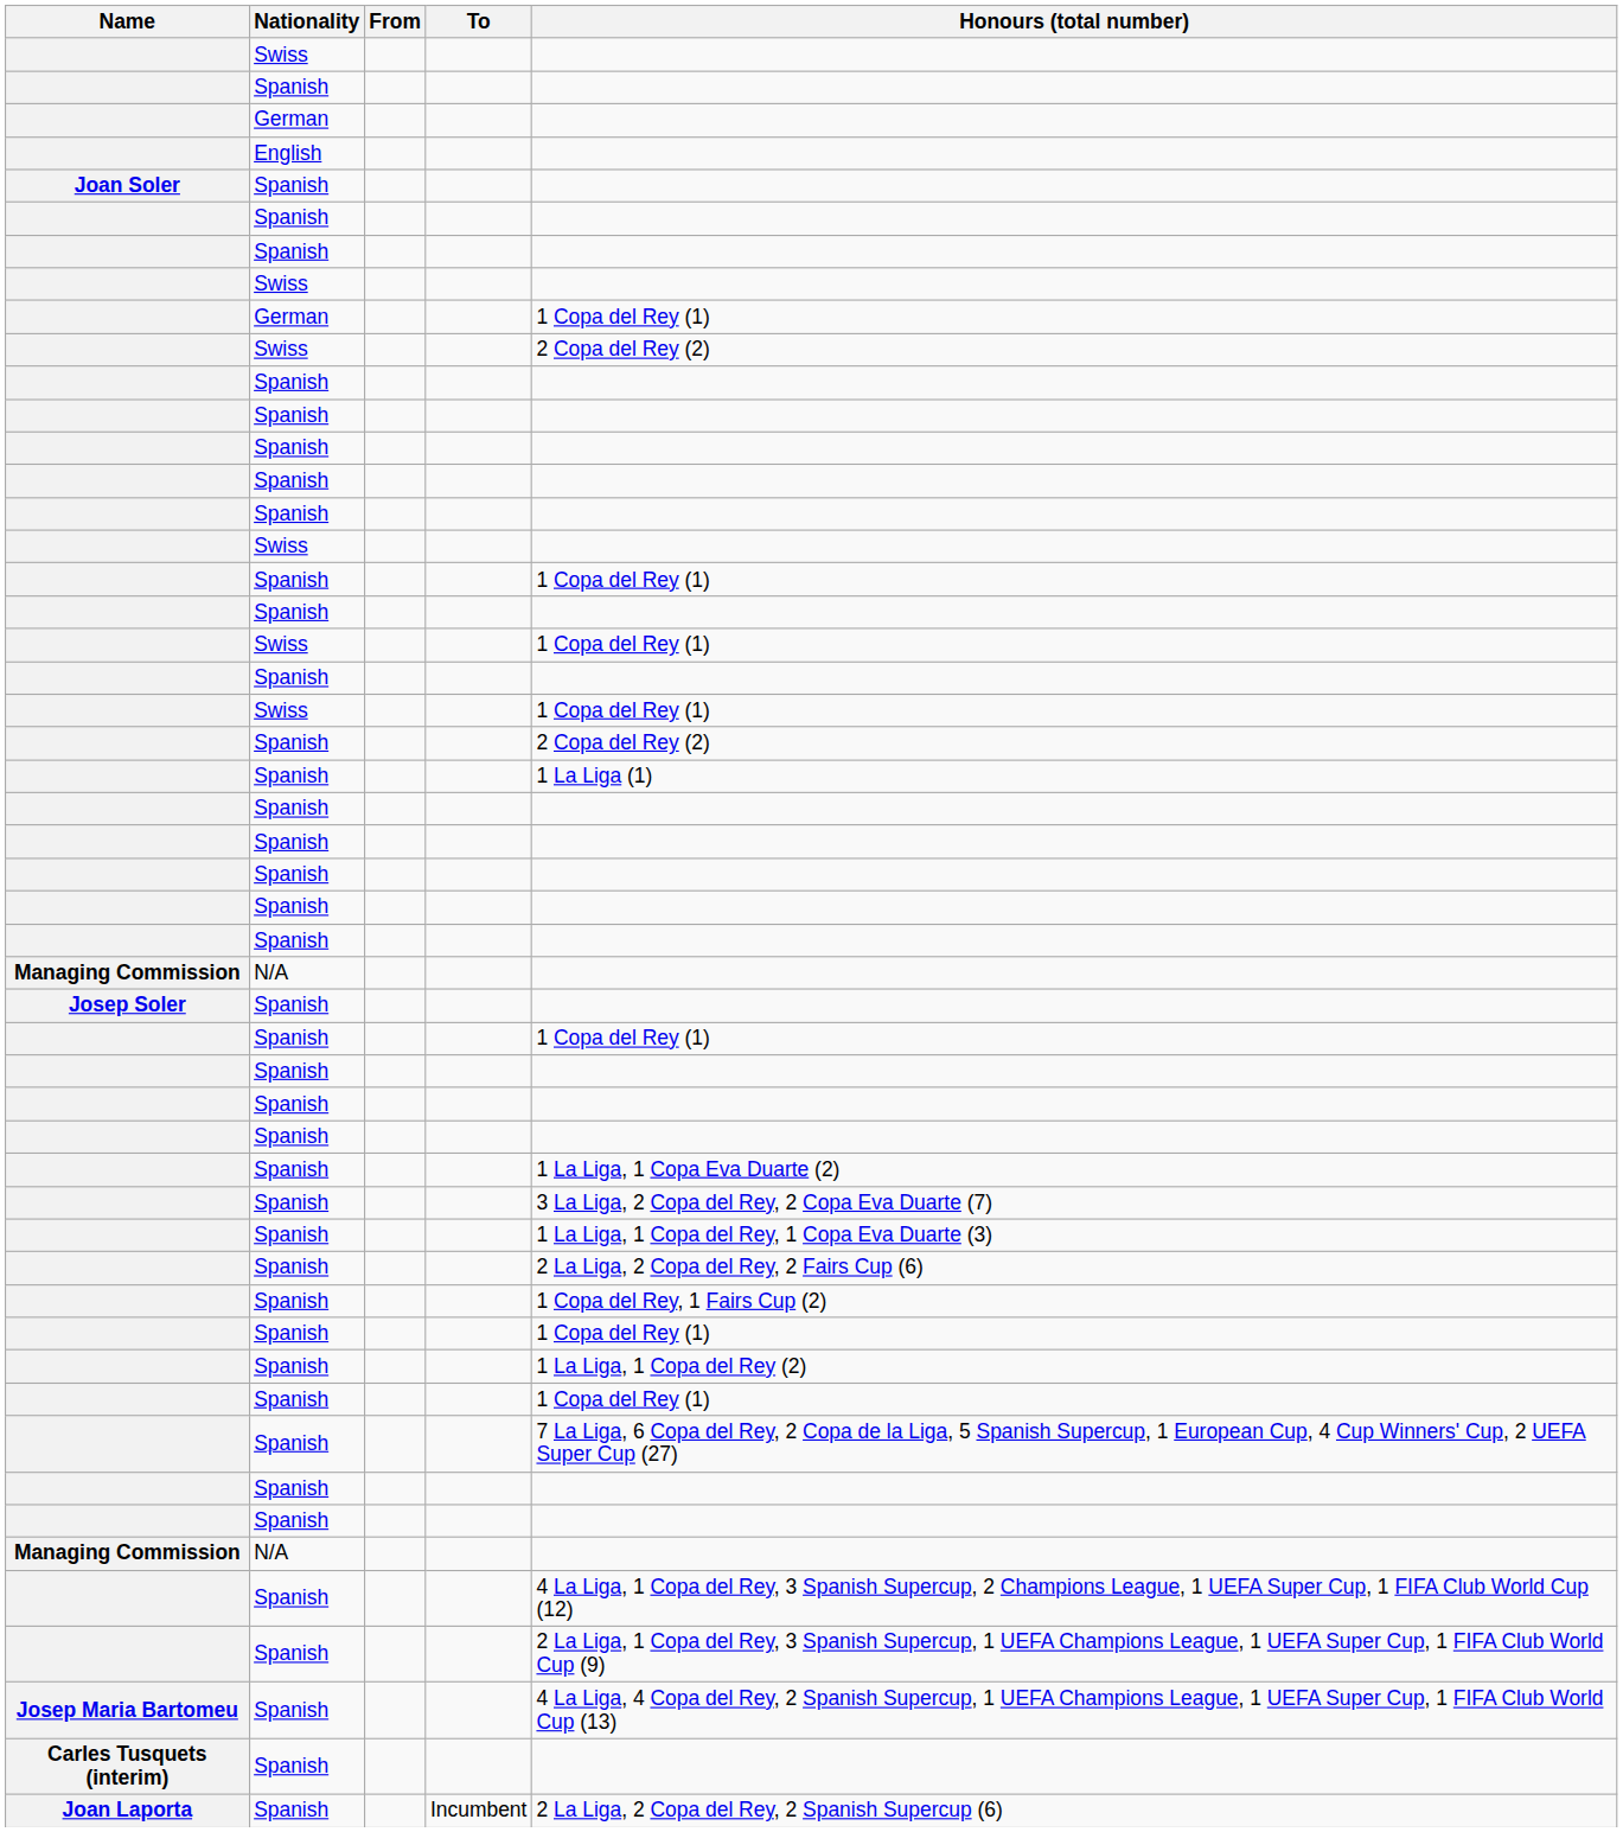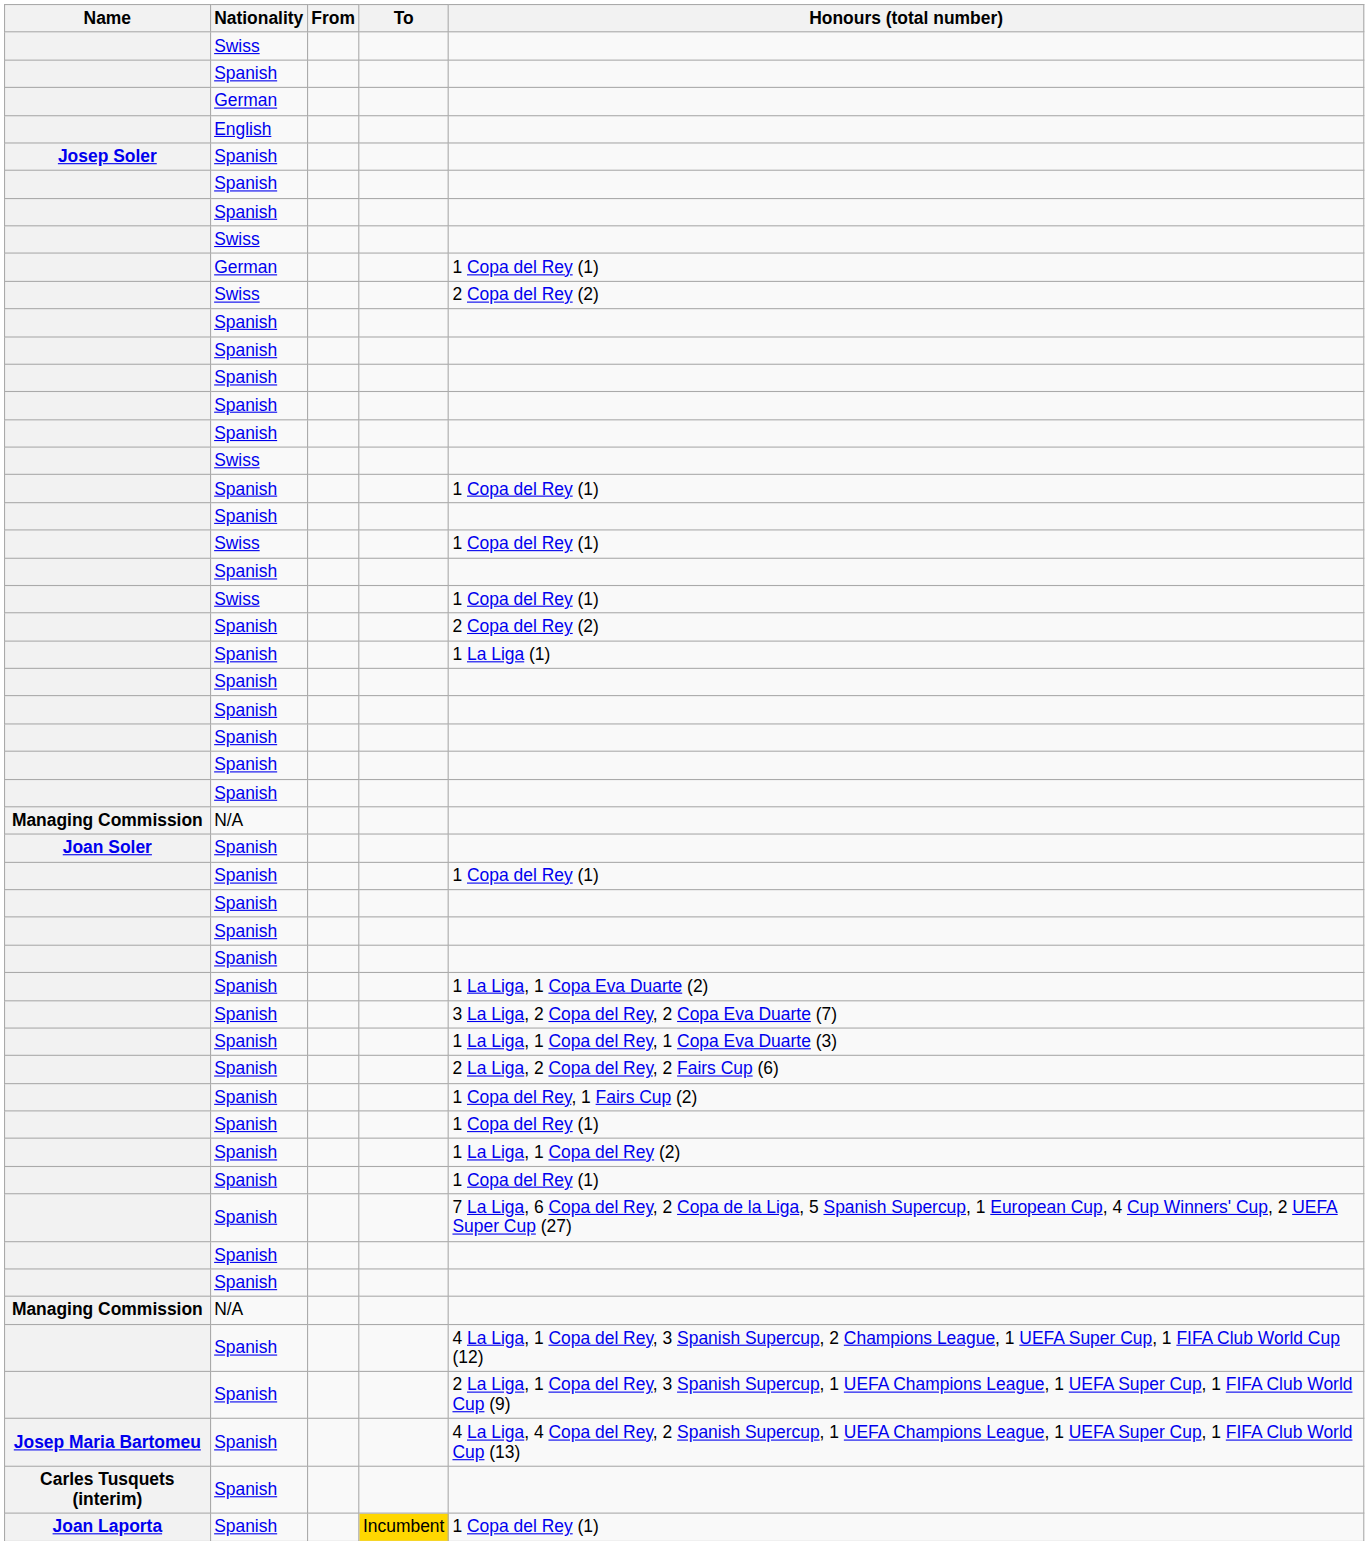 <table class="wikitable plainrowheaders sortable" style="text-align: left;">
 <tr>
 <th scope=col>Name</th>
 <th scope=col>Nationality</th>
 <th scope=col>From</th>
 <th scope=col class="unsortable">To</th>
 <th scope=col class="unsortable">Honours (total number)</th>
 </tr>
 <tr>
 <th scope=row></th>
 <td align=left> <a href='#'>Swiss</a></td>
 <td align=left></td>
 <td align=left></td>
 <td></td>
 </tr>
 <tr>
 <th scope=row></th>
 <td align=left> <a href='#'>Spanish</a></td>
 <td align=left></td>
 <td align=left></td>
 <td></td>
 </tr>
 <tr>
 <th scope=row></th>
 <td align=left> <a href='#'>German</a></td>
 <td align=left></td>
 <td align=left></td>
 <td></td>
 </tr>
 <tr>
 <th scope=row></th>
 <td align=left> <a href='#'>English</a></td>
 <td align=left></td>
 <td align=left></td>
 <td></td>
 </tr>
 <tr>
-<th scope=row><a href='#'>Joan Soler</a></th>
+<th scope=row><a href='#'>Josep Soler</a></th>
 <td align=left> <a href='#'>Spanish</a></td>
 <td align=left></td>
 <td align=left></td>
 <td></td>
 </tr>
 <tr>
 <th scope=row></th>
 <td align=left> <a href='#'>Spanish</a></td>
 <td align=left></td>
 <td align=left></td>
 <td></td>
 </tr>
 <tr>
 <th scope=row></th>
 <td align=left> <a href='#'>Spanish</a></td>
 <td align=left></td>
 <td align=left></td>
 <td></td>
 </tr>
 <tr>
 <th scope=row></th>
 <td align=left> <a href='#'>Swiss</a></td>
 <td align=left></td>
 <td align=left></td>
 <td></td>
 </tr>
 <tr>
 <th scope=row></th>
 <td align=left> <a href='#'>German</a></td>
 <td align=left></td>
 <td align=left></td>
 <td>1 <a href='#'>Copa del Rey</a> (1)</td>
 </tr>
 <tr>
 <th scope=row></th>
 <td align=left> <a href='#'>Swiss</a></td>
 <td align=left></td>
 <td align=left></td>
 <td>2 <a href='#'>Copa del Rey</a> (2)</td>
 </tr>
 <tr>
 <th scope=row></th>
 <td align=left> <a href='#'>Spanish</a></td>
 <td align=left></td>
 <td align=left></td>
 <td></td>
 </tr>
 <tr>
 <th scope=row></th>
 <td align=left> <a href='#'>Spanish</a></td>
 <td align=left></td>
 <td align=left></td>
 <td></td>
 </tr>
 <tr>
 <th scope=row></th>
 <td align=left> <a href='#'>Spanish</a></td>
 <td align=left></td>
 <td align=left></td>
 <td></td>
 </tr>
 <tr>
 <th scope=row></th>
 <td align=left> <a href='#'>Spanish</a></td>
 <td align=left></td>
 <td align=left></td>
 <td></td>
 </tr>
 <tr>
 <th scope=row></th>
 <td align=left> <a href='#'>Spanish</a></td>
 <td align=left></td>
 <td align=left></td>
 <td></td>
 </tr>
 <tr>
 <th scope=row></th>
 <td align=left> <a href='#'>Swiss</a></td>
 <td align=left></td>
 <td align=left></td>
 <td></td>
 </tr>
 <tr>
 <th scope=row></th>
 <td align=left> <a href='#'>Spanish</a></td>
 <td align=left></td>
 <td align=left></td>
 <td>1 <a href='#'>Copa del Rey</a> (1)</td>
 </tr>
 <tr>
 <th scope=row></th>
 <td align=left> <a href='#'>Spanish</a></td>
 <td align=left></td>
 <td align=left></td>
 <td></td>
 </tr>
 <tr>
 <th scope=row></th>
 <td align=left> <a href='#'>Swiss</a></td>
 <td align=left></td>
 <td align=left></td>
 <td>1 <a href='#'>Copa del Rey</a> (1)</td>
 </tr>
 <tr>
 <th scope=row></th>
 <td align=left> <a href='#'>Spanish</a></td>
 <td align=left></td>
 <td align=left></td>
 <td></td>
 </tr>
 <tr>
 <th scope=row></th>
 <td align=left> <a href='#'>Swiss</a></td>
 <td align=left></td>
 <td align=left></td>
 <td>1 <a href='#'>Copa del Rey</a> (1)</td>
 </tr>
 <tr>
 <th scope=row></th>
 <td align=left> <a href='#'>Spanish</a></td>
 <td align=left></td>
 <td align=left></td>
 <td>2 <a href='#'>Copa del Rey</a> (2)</td>
 </tr>
 <tr>
 <th scope=row></th>
 <td align=left> <a href='#'>Spanish</a></td>
 <td align=left></td>
 <td align=left></td>
 <td>1 <a href='#'>La Liga</a> (1)</td>
 </tr>
 <tr>
 <th scope=row></th>
 <td align=left> <a href='#'>Spanish</a></td>
 <td align=left></td>
 <td align=left></td>
 <td></td>
 </tr>
 <tr>
 <th scope=row></th>
 <td align=left> <a href='#'>Spanish</a></td>
 <td align=left></td>
 <td align=left></td>
 <td></td>
 </tr>
 <tr>
 <th scope=row></th>
 <td align=left> <a href='#'>Spanish</a></td>
 <td align=left></td>
 <td align=left></td>
 <td></td>
 </tr>
 <tr>
 <th scope=row></th>
 <td align=left> <a href='#'>Spanish</a></td>
 <td align=left></td>
 <td align=left></td>
 <td></td>
 </tr>
 <tr>
 <th scope=row></th>
 <td align=left> <a href='#'>Spanish</a></td>
 <td align=left></td>
 <td align=left></td>
 <td></td>
 </tr>
 <tr>
 <th scope=row>Managing Commission</th>
 <td>N/A</td>
 <td align=left></td>
 <td align=left></td>
 <td></td>
 </tr>
 <tr>
-<th scope=row><a href='#'>Josep Soler</a></th>
+<th scope=row><a href='#'>Joan Soler</a></th>
 <td align=left> <a href='#'>Spanish</a></td>
 <td align=left></td>
 <td align=left></td>
 <td></td>
 </tr>
 <tr>
 <th scope=row></th>
 <td align=left> <a href='#'>Spanish</a></td>
 <td align=left></td>
 <td align=left></td>
 <td>1 <a href='#'>Copa del Rey</a> (1)</td>
 </tr>
 <tr>
 <th scope=row></th>
 <td align=left> <a href='#'>Spanish</a></td>
 <td align=left></td>
 <td align=left></td>
 <td></td>
 </tr>
 <tr>
 <th scope=row></th>
 <td align=left> <a href='#'>Spanish</a></td>
 <td align=left></td>
 <td align=left></td>
 <td></td>
 </tr>
 <tr>
 <th scope=row></th>
 <td align=left> <a href='#'>Spanish</a></td>
 <td align=left></td>
 <td align=left></td>
 <td></td>
 </tr>
 <tr>
 <th scope=row></th>
 <td align=left> <a href='#'>Spanish</a></td>
 <td align=left></td>
 <td align=left></td>
 <td>1 <a href='#'>La Liga</a>, 1 <a href='#'>Copa Eva Duarte</a> (2)</td>
 </tr>
 <tr>
 <th scope=row></th>
 <td align=left> <a href='#'>Spanish</a></td>
 <td align=left></td>
 <td align=left></td>
 <td>3 <a href='#'>La Liga</a>, 2 <a href='#'>Copa del Rey</a>, 2 <a href='#'>Copa Eva Duarte</a> (7)</td>
 </tr>
 <tr>
 <th scope=row></th>
 <td align=left> <a href='#'>Spanish</a></td>
 <td align=left></td>
 <td align=left></td>
 <td>1 <a href='#'>La Liga</a>, 1 <a href='#'>Copa del Rey</a>, 1 <a href='#'>Copa Eva Duarte</a> (3)</td>
 </tr>
 <tr>
 <th scope=row></th>
 <td align=left> <a href='#'>Spanish</a></td>
 <td align=left></td>
 <td align=left></td>
 <td>2 <a href='#'>La Liga</a>, 2 <a href='#'>Copa del Rey</a>, 2 <a href='#'>Fairs Cup</a> (6)</td>
 </tr>
 <tr>
 <th scope=row></th>
 <td align=left> <a href='#'>Spanish</a></td>
 <td align=left></td>
 <td align=left></td>
 <td>1 <a href='#'>Copa del Rey</a>, 1 <a href='#'>Fairs Cup</a> (2)</td>
 </tr>
 <tr>
 <th scope=row></th>
 <td align=left> <a href='#'>Spanish</a></td>
 <td align=left></td>
 <td align=left></td>
 <td>1 <a href='#'>Copa del Rey</a> (1)</td>
 </tr>
 <tr>
 <th scope=row></th>
 <td align=left> <a href='#'>Spanish</a></td>
 <td align=left></td>
 <td align=left></td>
 <td>1 <a href='#'>La Liga</a>, 1 <a href='#'>Copa del Rey</a> (2)</td>
 </tr>
 <tr>
 <th scope=row></th>
 <td align=left> <a href='#'>Spanish</a></td>
 <td align=left></td>
 <td align=left></td>
 <td>1 <a href='#'>Copa del Rey</a> (1)</td>
 </tr>
 <tr>
 <th scope=row></th>
 <td align=left> <a href='#'>Spanish</a></td>
 <td align=left></td>
 <td align=left></td>
 <td>7 <a href='#'>La Liga</a>, 6 <a href='#'>Copa del Rey</a>, 2 <a href='#'>Copa de la Liga</a>, 5 <a href='#'>Spanish Supercup</a>, 1 <a href='#'>European Cup</a>, 4 <a href='#'>Cup Winners' Cup</a>, 2 <a href='#'>UEFA Super Cup</a> (27)</td>
 </tr>
 <tr>
 <th scope=row></th>
 <td align=left> <a href='#'>Spanish</a></td>
 <td align=left></td>
 <td align=left></td>
 <td></td>
 </tr>
 <tr>
 <th scope=row></th>
 <td align=left> <a href='#'>Spanish</a></td>
 <td align=left></td>
 <td align=left></td>
 <td></td>
 </tr>
 <tr>
 <th scope=row>Managing Commission</th>
 <td>N/A</td>
 <td align=left></td>
 <td align=left></td>
 <td></td>
 </tr>
 <tr>
 <th scope=row></th>
 <td align=left> <a href='#'>Spanish</a></td>
 <td align=left></td>
 <td align=left></td>
 <td>4 <a href='#'>La Liga</a>, 1 <a href='#'>Copa del Rey</a>, 3 <a href='#'>Spanish Supercup</a>, 2 <a href='#'>Champions League</a>, 1 <a href='#'>UEFA Super Cup</a>, 1 <a href='#'>FIFA Club World Cup</a> (12)</td>
 </tr>
 <tr>
 <th scope=row></th>
 <td align=left> <a href='#'>Spanish</a></td>
 <td align=left></td>
 <td align=left></td>
 <td>2 <a href='#'>La Liga</a>, 1 <a href='#'>Copa del Rey</a>, 3 <a href='#'>Spanish Supercup</a>, 1 <a href='#'>UEFA Champions League</a>, 1 <a href='#'>UEFA Super Cup</a>, 1 <a href='#'>FIFA Club World Cup</a> (9)</td>
 </tr>
 <tr>
 <th scope=row><a href='#'>Josep Maria Bartomeu</a></th>
 <td align=left> <a href='#'>Spanish</a></td>
 <td align=left></td>
 <td align=left></td>
 <td>4 <a href='#'>La Liga</a>, 4 <a href='#'>Copa del Rey</a>, 2 <a href='#'>Spanish Supercup</a>, 1 <a href='#'>UEFA Champions League</a>, 1 <a href='#'>UEFA Super Cup</a>,  1 <a href='#'>FIFA Club World Cup</a> (13)</td>
 </tr>
 <tr>
 <th scope=row>Carles Tusquets (interim)</th>
 <td align=left> <a href='#'>Spanish</a></td>
 <td align=left></td>
 <td align=left></td>
 <td></td>
 </tr>
 <tr>
 <th scope=row><a href='#'>Joan Laporta</a></th>
 <td align=left> <a href='#'>Spanish</a></td>
 <td align=left></td>
-<td align=left>Incumbent</td>
-<td>2 <a href='#'>La Liga</a>, 2 <a href='#'>Copa del Rey</a>, 2 <a href='#'>Spanish Supercup</a> (6)</td>
+<td align=left style="background: gold;">Incumbent</td>
+<td>1 <a href='#'>Copa del Rey</a> (1)</td>
 </tr>
 </table>
